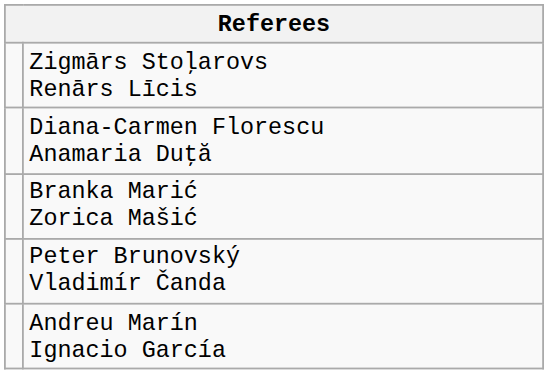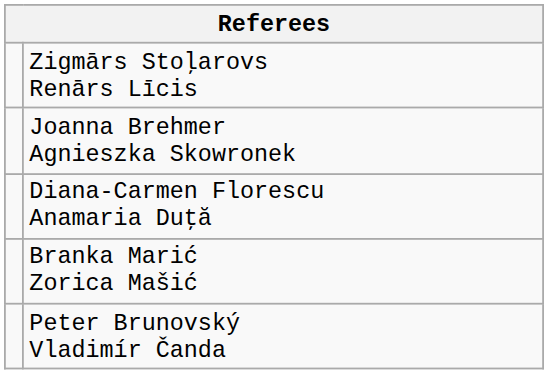 <table class="wikitable" style="width:300px;">
 <tr>
 <th colspan=2>Referees</th>
 </tr>
 <tr>
 <td align=left></td>
 <td>Zigmārs Stoļarovs<br>Renārs Līcis</td>
+</tr>
+<tr>
+<td align=left></td>
+<td>Joanna Brehmer<br>Agnieszka Skowronek</td>
 </tr>
 <tr>
 <td align=left></td>
 <td>Diana-Carmen Florescu<br>Anamaria Duţă</td>
 </tr>
 <tr>
 <td align=left></td>
 <td>Branka Marić<br>Zorica Mašić</td>
 </tr>
 <tr>
 <td align=left></td>
 <td>Peter Brunovský<br>Vladimír Čanda</td>
 </tr>
-<tr>
-<td align=left></td>
-<td>Andreu Marín<br>Ignacio García</td>
-</tr>
 </table>
